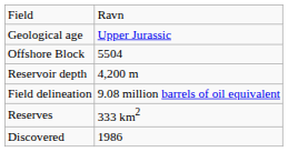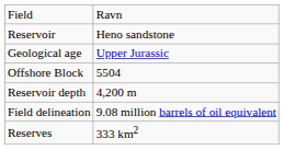 <table class="wikitable">
 <tr>
 <td>Field</td>
 <td>Ravn</td>
+</tr>
+<tr>
+<td>Reservoir</td>
+<td>Heno sandstone</td>
 </tr>
 <tr>
 <td>Geological age</td>
 <td><a href='#'>Upper Jurassic</a></td>
 </tr>
 <tr>
 <td>Offshore Block</td>
 <td>5504</td>
 </tr>
 <tr>
 <td>Reservoir depth</td>
 <td>4,200 m</td>
 </tr>
 <tr>
 <td>Field delineation</td>
 <td>9.08  million <a href='#'>barrels of oil equivalent</a></td>
 </tr>
 <tr>
 <td>Reserves</td>
 <td>333 km<sup>2</sup></td>
 </tr>
-<tr>
-<td>Discovered</td>
-<td>1986</td>
-</tr>
 </table>
